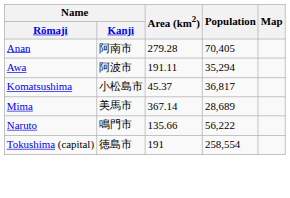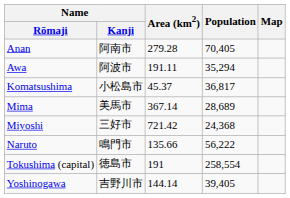 <table class="wikitable sortable">
 <tr>
 <th colspan="2">Name</th>
 <th rowspan="2">Area (km<sup>2</sup>)</th>
 <th rowspan="2">Population</th>
 <th rowspan="2">Map</th>
 </tr>
 <tr>
 <th><a href='#'>Rōmaji</a></th>
 <th><a href='#'>Kanji</a></th>
 </tr>
 <tr>
 <td> <a href='#'>Anan</a></td>
 <td>阿南市</td>
 <td>279.28</td>
 <td>70,405</td>
 <td></td>
 </tr>
 <tr>
 <td> <a href='#'>Awa</a></td>
 <td>阿波市</td>
 <td>191.11</td>
 <td>35,294</td>
 <td></td>
 </tr>
 <tr>
 <td> <a href='#'>Komatsushima</a></td>
 <td>小松島市</td>
 <td>45.37</td>
 <td>36,817</td>
 <td></td>
 </tr>
 <tr>
 <td> <a href='#'>Mima</a></td>
 <td>美馬市</td>
 <td>367.14</td>
 <td>28,689</td>
 <td></td>
 </tr>
 <tr>
+<td> <a href='#'>Miyoshi</a></td>
+<td>三好市</td>
+<td>721.42</td>
+<td>24,368</td>
+<td></td>
+</tr>
+<tr>
 <td> <a href='#'>Naruto</a></td>
 <td>鳴門市</td>
 <td>135.66</td>
 <td>56,222</td>
 <td></td>
 </tr>
 <tr>
 <td> <a href='#'>Tokushima</a> (capital)</td>
 <td>徳島市</td>
 <td>191</td>
 <td>258,554</td>
 <td></td>
 </tr>
+<tr>
+<td> <a href='#'>Yoshinogawa</a></td>
+<td>吉野川市</td>
+<td>144.14</td>
+<td>39,405</td>
+<td></td>
+</tr>
 </table>
